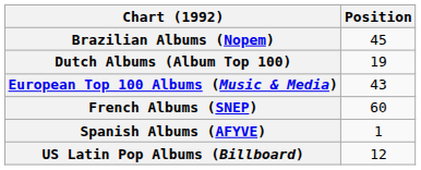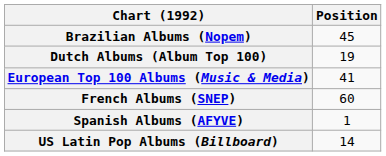 <table class="wikitable sortable plainrowheaders" style="text-align:center;">
 <tr>
 <th scope="column">Chart (1992)</th>
 <th scope="column">Position</th>
 </tr>
 <tr>
 <th scope="row">Brazilian Albums (<a href='#'>Nopem</a>)</th>
 <td align="center">45</td>
 </tr>
 <tr>
 <th scope="row">Dutch Albums (Album Top 100)</th>
 <td>19</td>
 </tr>
 <tr>
 <th scope="row"><a href='#'>European Top 100 Albums</a> (<em><a href='#'>Music & Media</a></em>)</th>
-<td>43</td>
+<td>41</td>
 </tr>
 <tr>
 <th scope="row">French Albums (<a href='#'>SNEP</a>)</th>
 <td>60</td>
 </tr>
 <tr>
 <th scope="row">Spanish Albums (<a href='#'>AFYVE</a>)</th>
 <td>1</td>
 </tr>
 <tr>
 <th scope="row">US Latin Pop Albums (<em>Billboard</em>)</th>
-<td align="center">12</td>
+<td align="center">14</td>
 </tr>
 </table>
